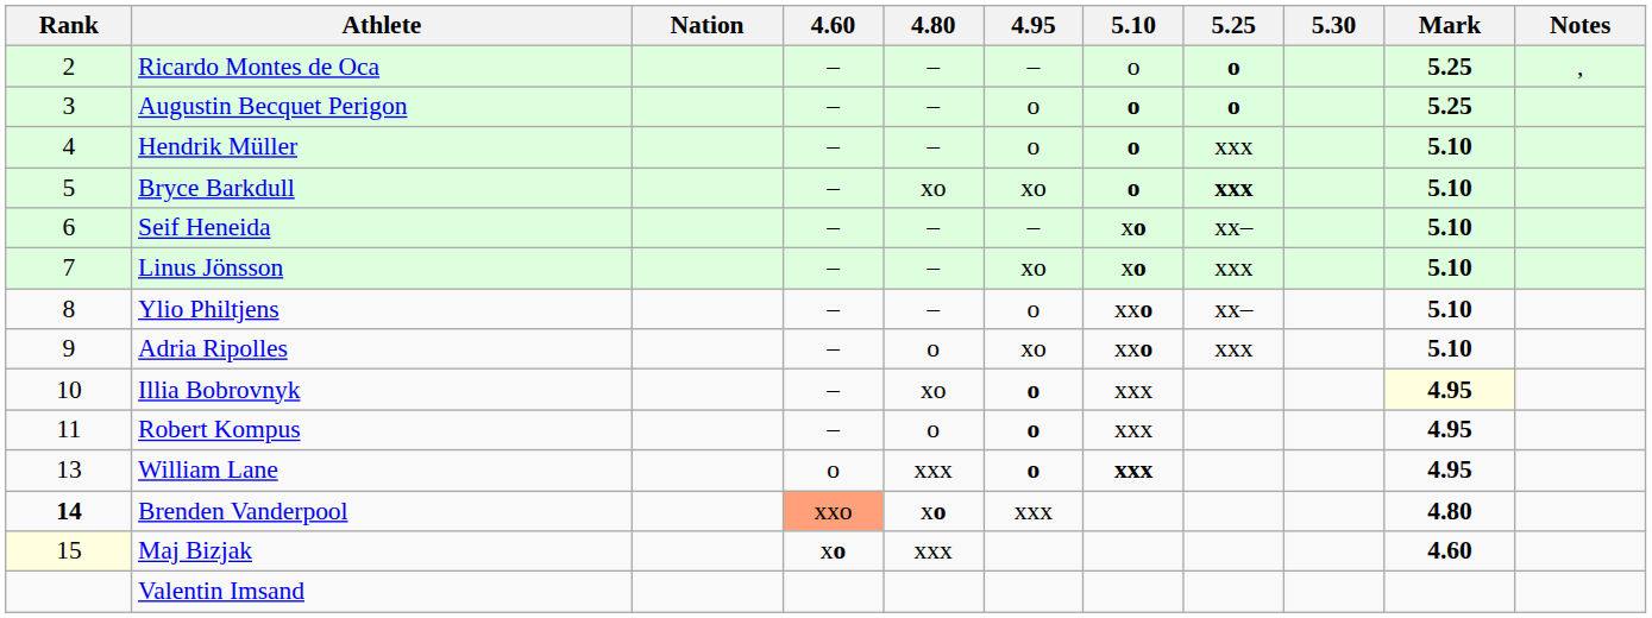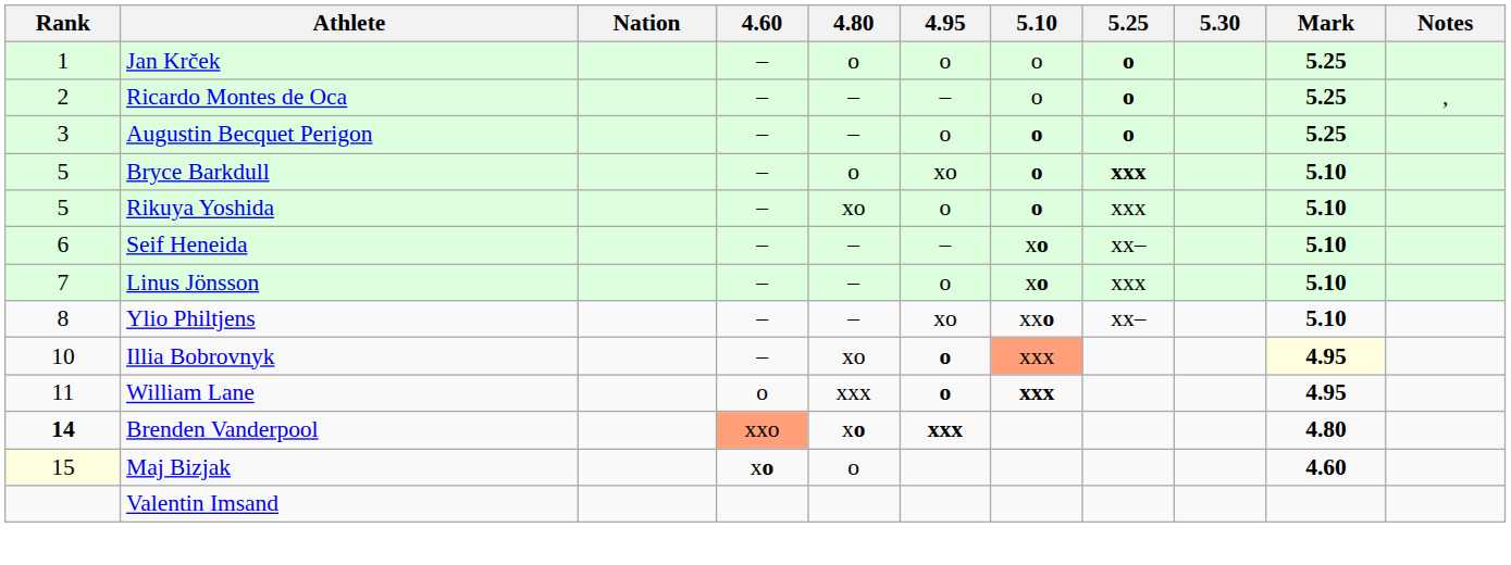 <table class="wikitable sortable" style="text-align:center;width: 65%;">
 <tr>
 <th scope="col">Rank</th>
 <th scope="col">Athlete</th>
 <th scope="col">Nation</th>
 <th scope="col">4.60</th>
 <th scope="col">4.80</th>
 <th scope="col">4.95</th>
 <th scope="col">5.10</th>
 <th scope="col">5.25</th>
 <th scope="col">5.30</th>
 <th scope="col">Mark</th>
 <th scope="col">Notes</th>
+</tr>
+<tr bgcolor=ddffdd>
+<td>1</td>
+<td align=left><a href='#'>Jan Krček</a></td>
+<td align=left></td>
+<td>–</td>
+<td>o</td>
+<td>o</td>
+<td>o</td>
+<td><strong>o</strong></td>
+<td></td>
+<td><strong>5.25</strong></td>
+<td></td>
 </tr>
 <tr bgcolor=ddffdd>
 <td>2</td>
 <td align=left><a href='#'>Ricardo Montes de Oca</a></td>
 <td align=left></td>
 <td>–</td>
 <td>–</td>
 <td>–</td>
 <td>o</td>
 <td><strong>o</strong></td>
 <td></td>
 <td><strong>5.25</strong></td>
 <td>, </td>
 </tr>
 <tr bgcolor=ddffdd>
 <td>3</td>
 <td align=left><a href='#'>Augustin Becquet Perigon</a></td>
 <td align=left></td>
 <td>–</td>
 <td>–</td>
 <td>o</td>
 <td><strong>o</strong></td>
 <td><strong>o</strong></td>
 <td></td>
 <td><strong>5.25</strong></td>
 <td></td>
 </tr>
 <tr bgcolor=ddffdd>
-<td>4</td>
-<td align=left><a href='#'>Hendrik Müller</a></td>
+<td>5</td>
+<td align=left><a href='#'>Bryce Barkdull</a></td>
 <td align=left></td>
 <td>–</td>
-<td>–</td>
 <td>o</td>
+<td>xo</td>
 <td><strong>o</strong></td>
-<td>xxx</td>
+<td><strong>xxx</strong></td>
 <td></td>
 <td><strong>5.10</strong></td>
 <td></td>
 </tr>
 <tr bgcolor=ddffdd>
 <td>5</td>
-<td align=left><a href='#'>Bryce Barkdull</a></td>
+<td align=left><a href='#'>Rikuya Yoshida</a></td>
 <td align=left></td>
 <td>–</td>
 <td>xo</td>
-<td>xo</td>
+<td>o</td>
 <td><strong>o</strong></td>
-<td><strong>xxx</strong></td>
+<td>xxx</td>
 <td></td>
 <td><strong>5.10</strong></td>
 <td></td>
 </tr>
 <tr bgcolor=ddffdd>
 <td>6</td>
 <td align=left><a href='#'>Seif Heneida</a></td>
 <td align=left></td>
 <td>–</td>
 <td>–</td>
 <td>–</td>
 <td>x<strong>o</strong></td>
 <td>xx–</td>
 <td></td>
 <td><strong>5.10</strong></td>
 <td></td>
 </tr>
 <tr bgcolor=ddffdd>
 <td>7</td>
 <td align=left><a href='#'>Linus Jönsson</a></td>
 <td align=left></td>
 <td>–</td>
 <td>–</td>
-<td>xo</td>
+<td>o</td>
 <td>x<strong>o</strong></td>
 <td>xxx</td>
 <td></td>
 <td><strong>5.10</strong></td>
 <td></td>
 </tr>
 <tr>
 <td>8</td>
 <td align=left><a href='#'>Ylio Philtjens</a></td>
 <td align=left></td>
 <td>–</td>
 <td>–</td>
-<td>o</td>
+<td>xo</td>
 <td>xx<strong>o</strong></td>
 <td>xx–</td>
-<td></td>
-<td><strong>5.10</strong></td>
-<td></td>
-</tr>
-<tr>
-<td>9</td>
-<td align=left><a href='#'>Adria Ripolles</a></td>
-<td align=left></td>
-<td>–</td>
-<td>o</td>
-<td>xo</td>
-<td>xx<strong>o</strong></td>
-<td>xxx</td>
 <td></td>
 <td><strong>5.10</strong></td>
 <td></td>
 </tr>
 <tr>
 <td>10</td>
 <td align=left><a href='#'>Illia Bobrovnyk</a></td>
 <td align=left></td>
 <td>–</td>
 <td>xo</td>
 <td><strong>o</strong></td>
-<td>xxx</td>
+<td style="background: lightsalmon;">xxx</td>
 <td></td>
 <td></td>
 <td style="background: lightyellow;"><strong>4.95</strong></td>
 <td></td>
 </tr>
 <tr>
 <td>11</td>
-<td align=left><a href='#'>Robert Kompus</a></td>
-<td align=left></td>
-<td>–</td>
-<td>o</td>
-<td><strong>o</strong></td>
-<td>xxx</td>
-<td></td>
-<td></td>
-<td><strong>4.95</strong></td>
-<td></td>
-</tr>
-<tr>
-<td>13</td>
 <td align=left><a href='#'>William Lane</a></td>
 <td align=left></td>
 <td>o</td>
 <td>xxx</td>
 <td><strong>o</strong></td>
 <td><strong>xxx</strong></td>
 <td></td>
 <td></td>
 <td><strong>4.95</strong></td>
 <td></td>
 </tr>
 <tr>
 <td><strong>14</strong></td>
 <td align=left><a href='#'>Brenden Vanderpool</a></td>
 <td align=left></td>
 <td style="background: lightsalmon;">xxo</td>
 <td>x<strong>o</strong></td>
-<td>xxx</td>
+<td><strong>xxx</strong></td>
 <td></td>
 <td></td>
 <td></td>
 <td><strong>4.80</strong></td>
 <td></td>
 </tr>
 <tr>
 <td style="background: lightyellow;">15</td>
 <td align=left><a href='#'>Maj Bizjak</a></td>
 <td align=left></td>
 <td>x<strong>o</strong></td>
-<td>xxx</td>
+<td>o</td>
 <td></td>
 <td></td>
 <td></td>
 <td></td>
 <td><strong>4.60</strong></td>
 <td></td>
 </tr>
 <tr>
 <td></td>
 <td align=left><a href='#'>Valentin Imsand</a></td>
 <td align=left></td>
 <td></td>
 <td></td>
 <td></td>
 <td></td>
 <td></td>
 <td></td>
 <td></td>
 <td></td>
 </tr>
 </table>
